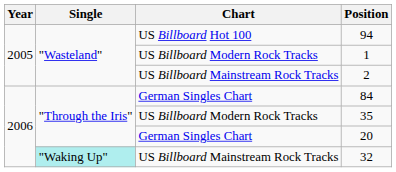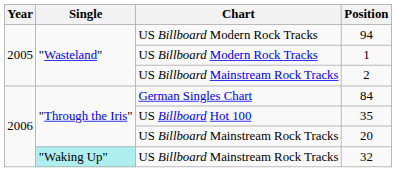 <table class="wikitable">
 <tr>
 <th>Year</th>
 <th>Single</th>
 <th>Chart</th>
 <th>Position</th>
 </tr>
 <tr>
 <td rowspan="3">2005</td>
 <td rowspan="3">"<a href='#'>Wasteland</a>"</td>
-<td>US <a href='#'><em>Billboard</em></a> <a href='#'>Hot 100</a></td>
+<td>US <em>Billboard</em> Modern Rock Tracks</td>
 <td style="text-align:center;">94</td>
 </tr>
 <tr>
 <td>US <em>Billboard</em> <a href='#'>Modern Rock Tracks</a></td>
 <td style="text-align:center;">1</td>
 </tr>
 <tr>
 <td>US <em>Billboard</em> <a href='#'>Mainstream Rock Tracks</a></td>
 <td style="text-align:center;">2</td>
 </tr>
 <tr>
 <td rowspan="4">2006</td>
 <td rowspan="3">"<a href='#'>Through the Iris</a>"</td>
 <td><a href='#'>German Singles Chart</a></td>
 <td style="text-align:center;">84</td>
 </tr>
 <tr>
-<td>US <em>Billboard</em> Modern Rock Tracks</td>
+<td>US <a href='#'><em>Billboard</em></a> <a href='#'>Hot 100</a></td>
 <td style="text-align:center;">35</td>
 </tr>
 <tr>
-<td><a href='#'>German Singles Chart</a></td>
+<td>US <em>Billboard</em> Mainstream Rock Tracks</td>
 <td style="text-align:center;">20</td>
 </tr>
 <tr>
 <td rowspan="1" style="background: paleturquoise;">"Waking Up"</td>
 <td>US <em>Billboard</em> Mainstream Rock Tracks</td>
 <td style="text-align:center;">32</td>
 </tr>
 </table>
